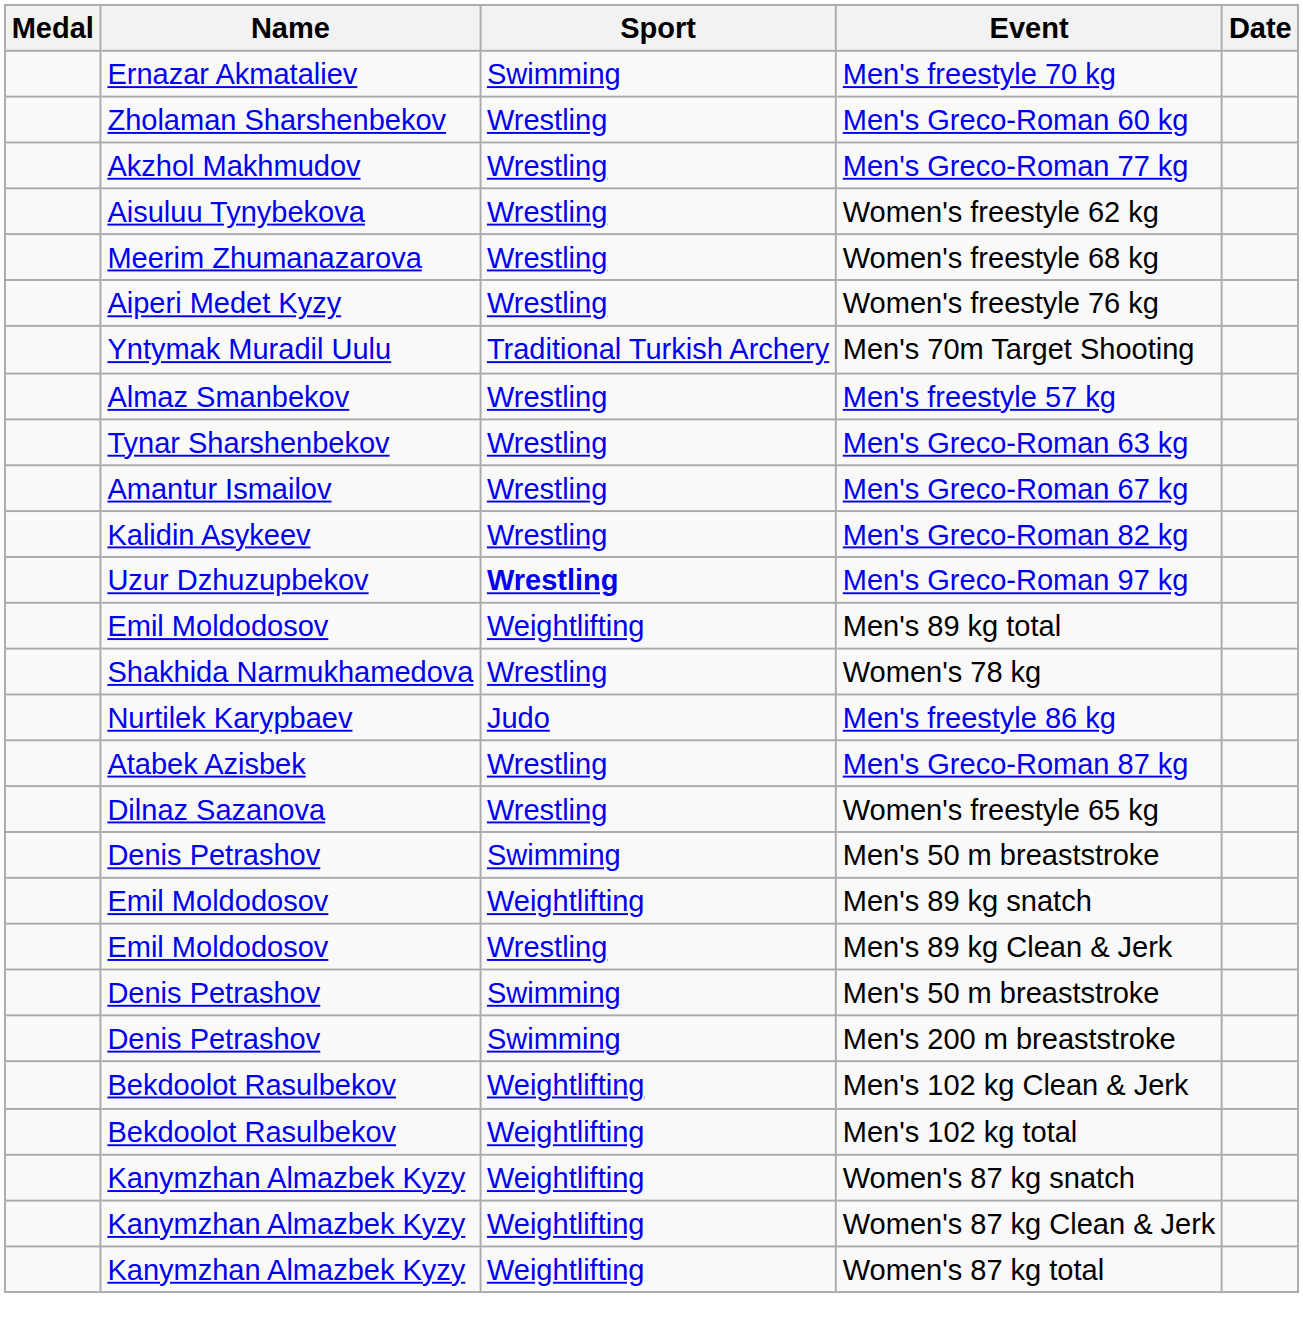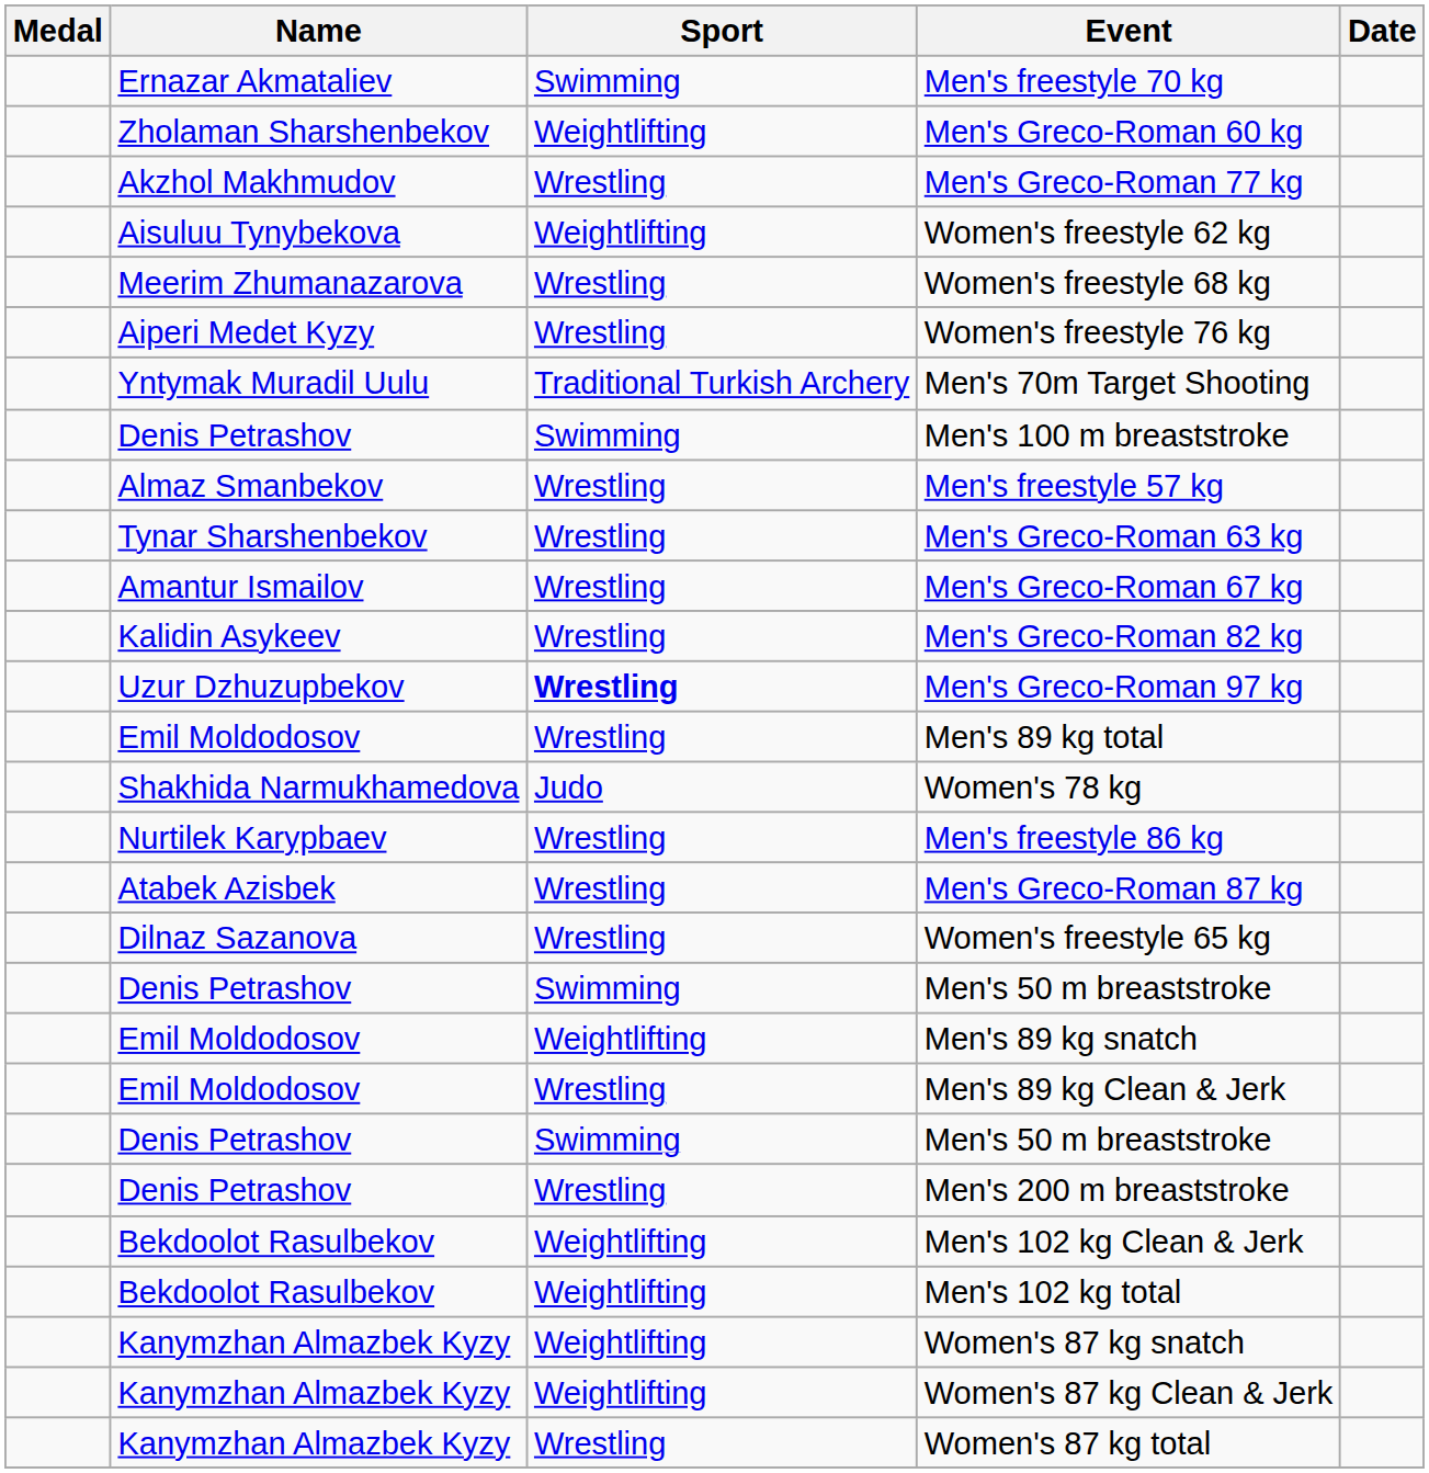 <table class="wikitable sortable" style="font-size: 95%;">
 <tr>
 <th>Medal</th>
 <th>Name</th>
 <th>Sport</th>
 <th>Event</th>
 <th>Date</th>
 </tr>
 <tr>
 <td></td>
 <td><a href='#'>Ernazar Akmataliev</a></td>
 <td><a href='#'>Swimming</a></td>
 <td><a href='#'>Men's freestyle 70 kg</a></td>
 <td></td>
 </tr>
 <tr>
 <td></td>
 <td><a href='#'>Zholaman Sharshenbekov</a></td>
-<td><a href='#'>Wrestling</a></td>
+<td><a href='#'>Weightlifting</a></td>
 <td><a href='#'>Men's Greco-Roman 60 kg</a></td>
 <td></td>
 </tr>
 <tr>
 <td></td>
 <td><a href='#'>Akzhol Makhmudov</a></td>
 <td><a href='#'>Wrestling</a></td>
 <td><a href='#'>Men's Greco-Roman 77 kg</a></td>
 <td></td>
 </tr>
 <tr>
 <td></td>
 <td><a href='#'>Aisuluu Tynybekova</a></td>
-<td><a href='#'>Wrestling</a></td>
+<td><a href='#'>Weightlifting</a></td>
 <td>Women's freestyle 62 kg</td>
 <td></td>
 </tr>
 <tr>
 <td></td>
 <td><a href='#'>Meerim Zhumanazarova</a></td>
 <td><a href='#'>Wrestling</a></td>
 <td>Women's freestyle 68 kg</td>
 <td></td>
 </tr>
 <tr>
 <td></td>
 <td><a href='#'>Aiperi Medet Kyzy</a></td>
 <td><a href='#'>Wrestling</a></td>
 <td>Women's freestyle 76 kg</td>
 <td></td>
 </tr>
 <tr>
 <td></td>
 <td><a href='#'>Yntymak Muradil Uulu</a></td>
 <td><a href='#'>Traditional Turkish Archery</a></td>
 <td>Men's 70m Target Shooting</td>
+<td></td>
+</tr>
+<tr>
+<td></td>
+<td><a href='#'>Denis Petrashov</a></td>
+<td><a href='#'>Swimming</a></td>
+<td>Men's 100 m breaststroke</td>
 <td></td>
 </tr>
 <tr>
 <td></td>
 <td><a href='#'>Almaz Smanbekov</a></td>
 <td><a href='#'>Wrestling</a></td>
 <td><a href='#'>Men's freestyle 57 kg</a></td>
 <td></td>
 </tr>
 <tr>
 <td></td>
 <td><a href='#'>Tynar Sharshenbekov</a></td>
 <td><a href='#'>Wrestling</a></td>
 <td><a href='#'>Men's Greco-Roman 63 kg</a></td>
 <td></td>
 </tr>
 <tr>
 <td></td>
 <td><a href='#'>Amantur Ismailov</a></td>
 <td><a href='#'>Wrestling</a></td>
 <td><a href='#'>Men's Greco-Roman 67 kg</a></td>
 <td></td>
 </tr>
 <tr>
 <td></td>
 <td><a href='#'>Kalidin Asykeev</a></td>
 <td><a href='#'>Wrestling</a></td>
 <td><a href='#'>Men's Greco-Roman 82 kg</a></td>
 <td></td>
 </tr>
 <tr>
 <td></td>
 <td><a href='#'>Uzur Dzhuzupbekov</a></td>
 <td><strong><a href='#'>Wrestling</a></strong></td>
 <td><a href='#'>Men's Greco-Roman 97 kg</a></td>
 <td></td>
 </tr>
 <tr>
 <td></td>
 <td><a href='#'>Emil Moldodosov</a></td>
-<td><a href='#'>Weightlifting</a></td>
+<td><a href='#'>Wrestling</a></td>
 <td>Men's 89 kg total</td>
 <td></td>
 </tr>
 <tr>
 <td></td>
 <td><a href='#'>Shakhida Narmukhamedova</a></td>
-<td><a href='#'>Wrestling</a></td>
+<td><a href='#'>Judo</a></td>
 <td>Women's 78 kg</td>
 <td></td>
 </tr>
 <tr>
 <td></td>
 <td><a href='#'>Nurtilek Karypbaev</a></td>
-<td><a href='#'>Judo</a></td>
+<td><a href='#'>Wrestling</a></td>
 <td><a href='#'>Men's freestyle 86 kg</a></td>
 <td></td>
 </tr>
 <tr>
 <td></td>
 <td><a href='#'>Atabek Azisbek</a></td>
 <td><a href='#'>Wrestling</a></td>
 <td><a href='#'>Men's Greco-Roman 87 kg</a></td>
 <td></td>
 </tr>
 <tr>
 <td></td>
 <td><a href='#'>Dilnaz Sazanova</a></td>
 <td><a href='#'>Wrestling</a></td>
 <td>Women's freestyle 65 kg</td>
 <td></td>
 </tr>
 <tr>
 <td></td>
 <td><a href='#'>Denis Petrashov</a></td>
 <td><a href='#'>Swimming</a></td>
 <td>Men's 50 m breaststroke</td>
 <td></td>
 </tr>
 <tr>
 <td></td>
 <td><a href='#'>Emil Moldodosov</a></td>
 <td><a href='#'>Weightlifting</a></td>
 <td>Men's 89 kg snatch</td>
 <td></td>
 </tr>
 <tr>
 <td></td>
 <td><a href='#'>Emil Moldodosov</a></td>
 <td><a href='#'>Wrestling</a></td>
 <td>Men's 89 kg Clean & Jerk</td>
 <td></td>
 </tr>
 <tr>
 <td></td>
 <td><a href='#'>Denis Petrashov</a></td>
 <td><a href='#'>Swimming</a></td>
 <td>Men's 50 m breaststroke</td>
 <td></td>
 </tr>
 <tr>
 <td></td>
 <td><a href='#'>Denis Petrashov</a></td>
-<td><a href='#'>Swimming</a></td>
+<td><a href='#'>Wrestling</a></td>
 <td>Men's 200 m breaststroke</td>
 <td></td>
 </tr>
 <tr>
 <td></td>
 <td><a href='#'>Bekdoolot Rasulbekov</a></td>
 <td><a href='#'>Weightlifting</a></td>
 <td>Men's 102 kg Clean & Jerk</td>
 <td></td>
 </tr>
 <tr>
 <td></td>
 <td><a href='#'>Bekdoolot Rasulbekov</a></td>
 <td><a href='#'>Weightlifting</a></td>
 <td>Men's 102 kg total</td>
 <td></td>
 </tr>
 <tr>
 <td></td>
 <td><a href='#'>Kanymzhan Almazbek Kyzy</a></td>
 <td><a href='#'>Weightlifting</a></td>
 <td>Women's 87 kg snatch</td>
 <td></td>
 </tr>
 <tr>
 <td></td>
 <td><a href='#'>Kanymzhan Almazbek Kyzy</a></td>
 <td><a href='#'>Weightlifting</a></td>
 <td>Women's 87 kg Clean & Jerk</td>
 <td></td>
 </tr>
 <tr>
 <td></td>
 <td><a href='#'>Kanymzhan Almazbek Kyzy</a></td>
-<td><a href='#'>Weightlifting</a></td>
+<td><a href='#'>Wrestling</a></td>
 <td>Women's 87 kg total</td>
 <td></td>
 </tr>
 <tr>
 </tr>
 </table>
